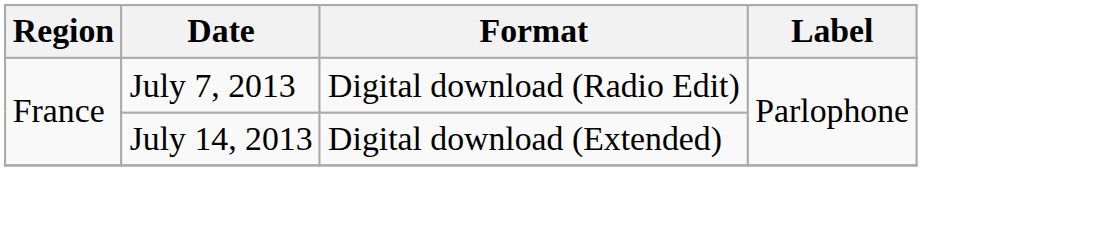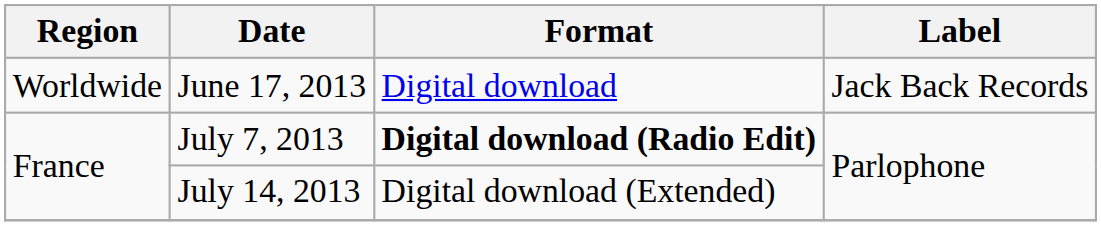 <table class=wikitable>
 <tr>
 <th>Region</th>
 <th>Date</th>
 <th>Format</th>
 <th>Label</th>
 </tr>
 <tr>
+<td>Worldwide</td>
+<td>June 17, 2013</td>
+<td><a href='#'>Digital download</a></td>
+<td>Jack Back Records</td>
+</tr>
+<tr>
 <td rowspan="2">France</td>
 <td>July 7, 2013</td>
-<td>Digital download (Radio Edit)</td>
+<td><strong>Digital download (Radio Edit)</strong></td>
 <td rowspan="2">Parlophone</td>
 </tr>
 <tr>
 <td>July 14, 2013</td>
 <td>Digital download (Extended)</td>
 </tr>
 <tr>
 </tr>
 </table>
